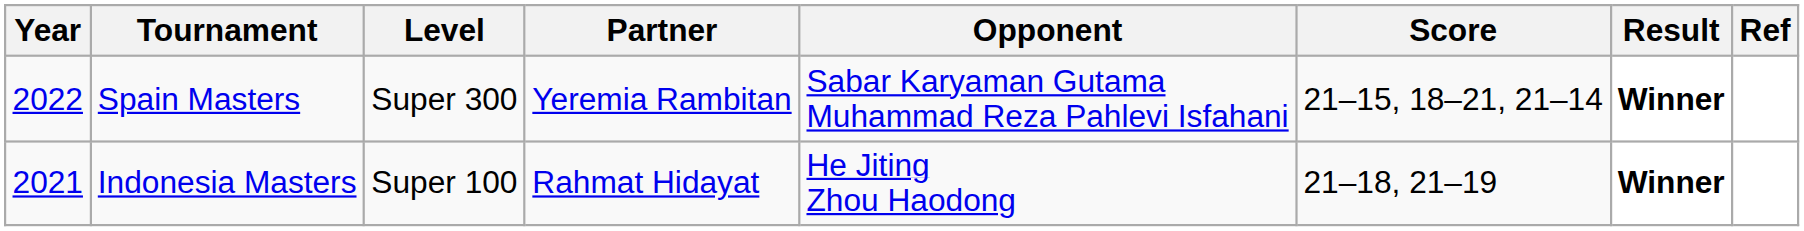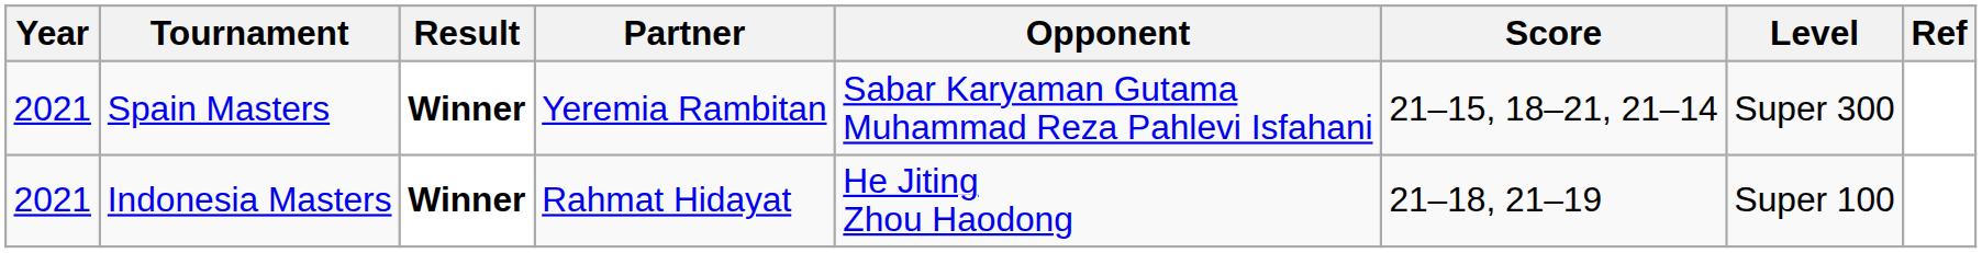 <table class="sortable wikitable" style="font-size: 90%">
 <tr>
 <th>Year</th>
 <th>Tournament</th>
-<th>Level</th>
+<th>Result</th>
 <th>Partner</th>
 <th>Opponent</th>
 <th>Score</th>
-<th>Result</th>
+<th>Level</th>
 <th>Ref</th>
 </tr>
 <tr>
-<td align="center"><a href='#'>2022</a></td>
+<td align="center"><a href='#'>2021</a></td>
 <td align="left"><a href='#'>Spain Masters</a></td>
-<td align="left">Super 300</td>
+<td style="text-align:left; background:white"> <strong>Winner</strong></td>
 <td align="left"> <a href='#'>Yeremia Rambitan</a></td>
 <td align="left"> <a href='#'>Sabar Karyaman Gutama</a><br> <a href='#'>Muhammad Reza Pahlevi Isfahani</a></td>
 <td align="left">21–15, 18–21, 21–14</td>
-<td style="text-align:left; background:white"> <strong>Winner</strong></td>
+<td align="left">Super 300</td>
 <td style="text-align:center; background:white"></td>
 </tr>
 <tr>
 <td align="center"><a href='#'>2021</a></td>
 <td align="left"><a href='#'>Indonesia Masters</a></td>
-<td align="left">Super 100</td>
+<td style="text-align:left; background:white"> <strong>Winner</strong></td>
 <td align="left"> <a href='#'>Rahmat Hidayat</a></td>
 <td align="left"> <a href='#'>He Jiting</a><br> <a href='#'>Zhou Haodong</a></td>
 <td align="left">21–18, 21–19</td>
-<td style="text-align:left; background:white"> <strong>Winner</strong></td>
+<td align="left">Super 100</td>
 <td style="text-align:center; background:white"></td>
 </tr>
 </table>
